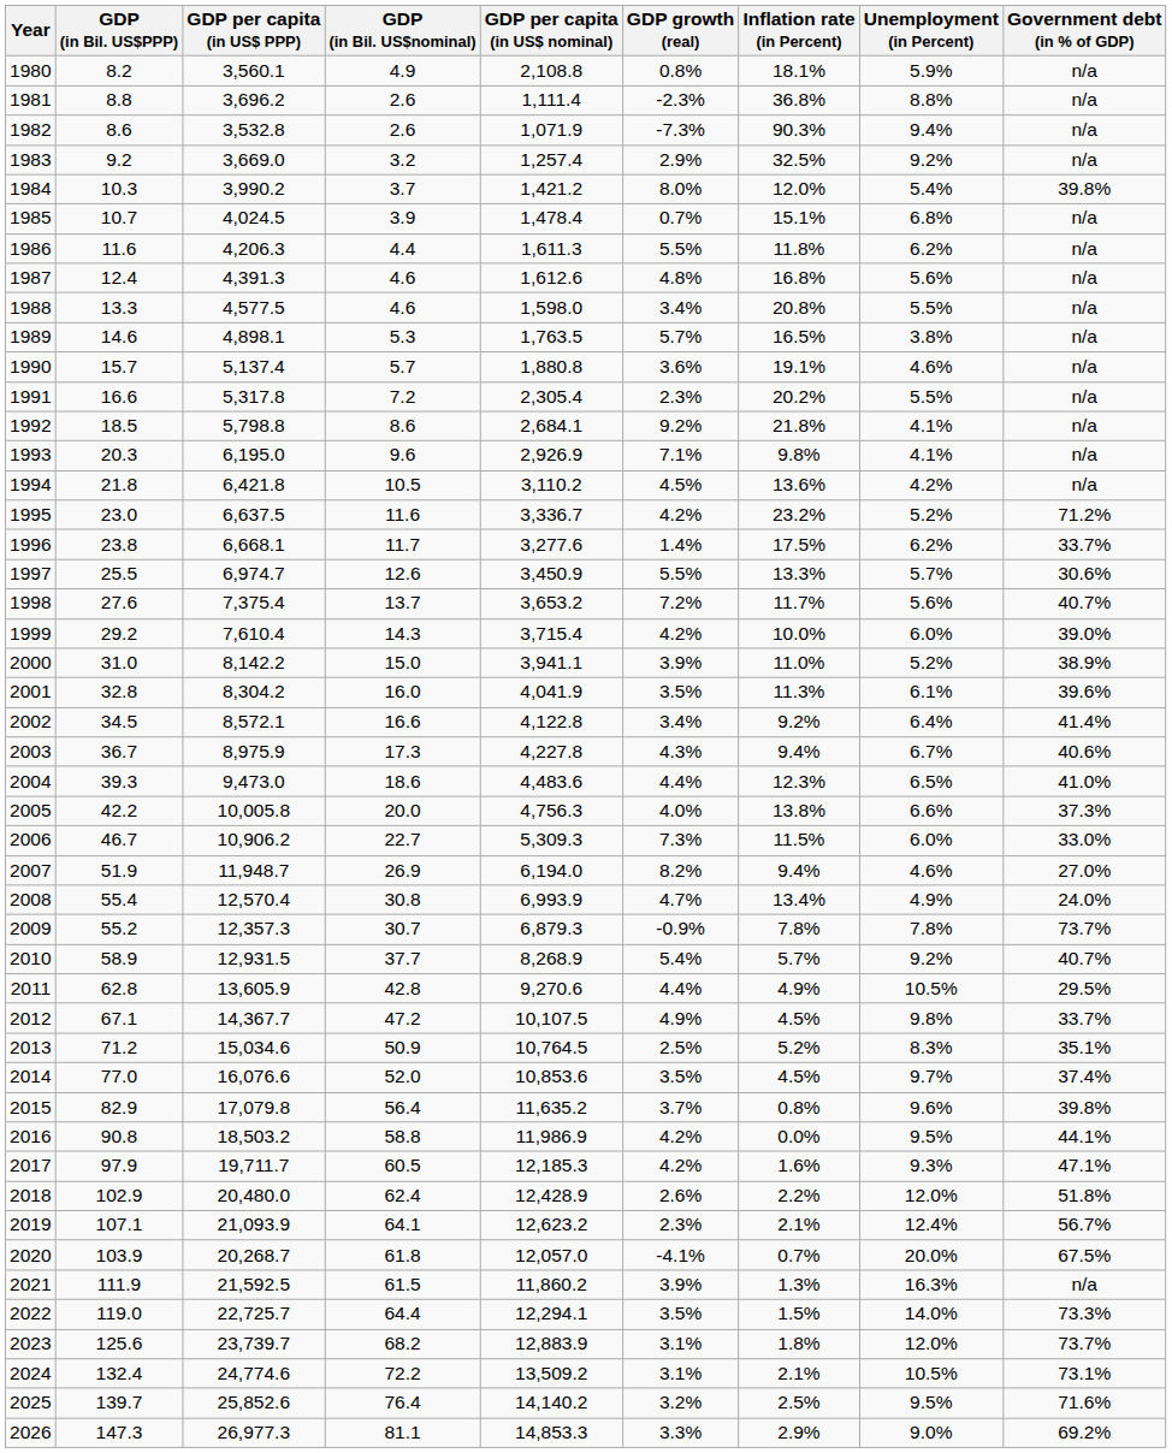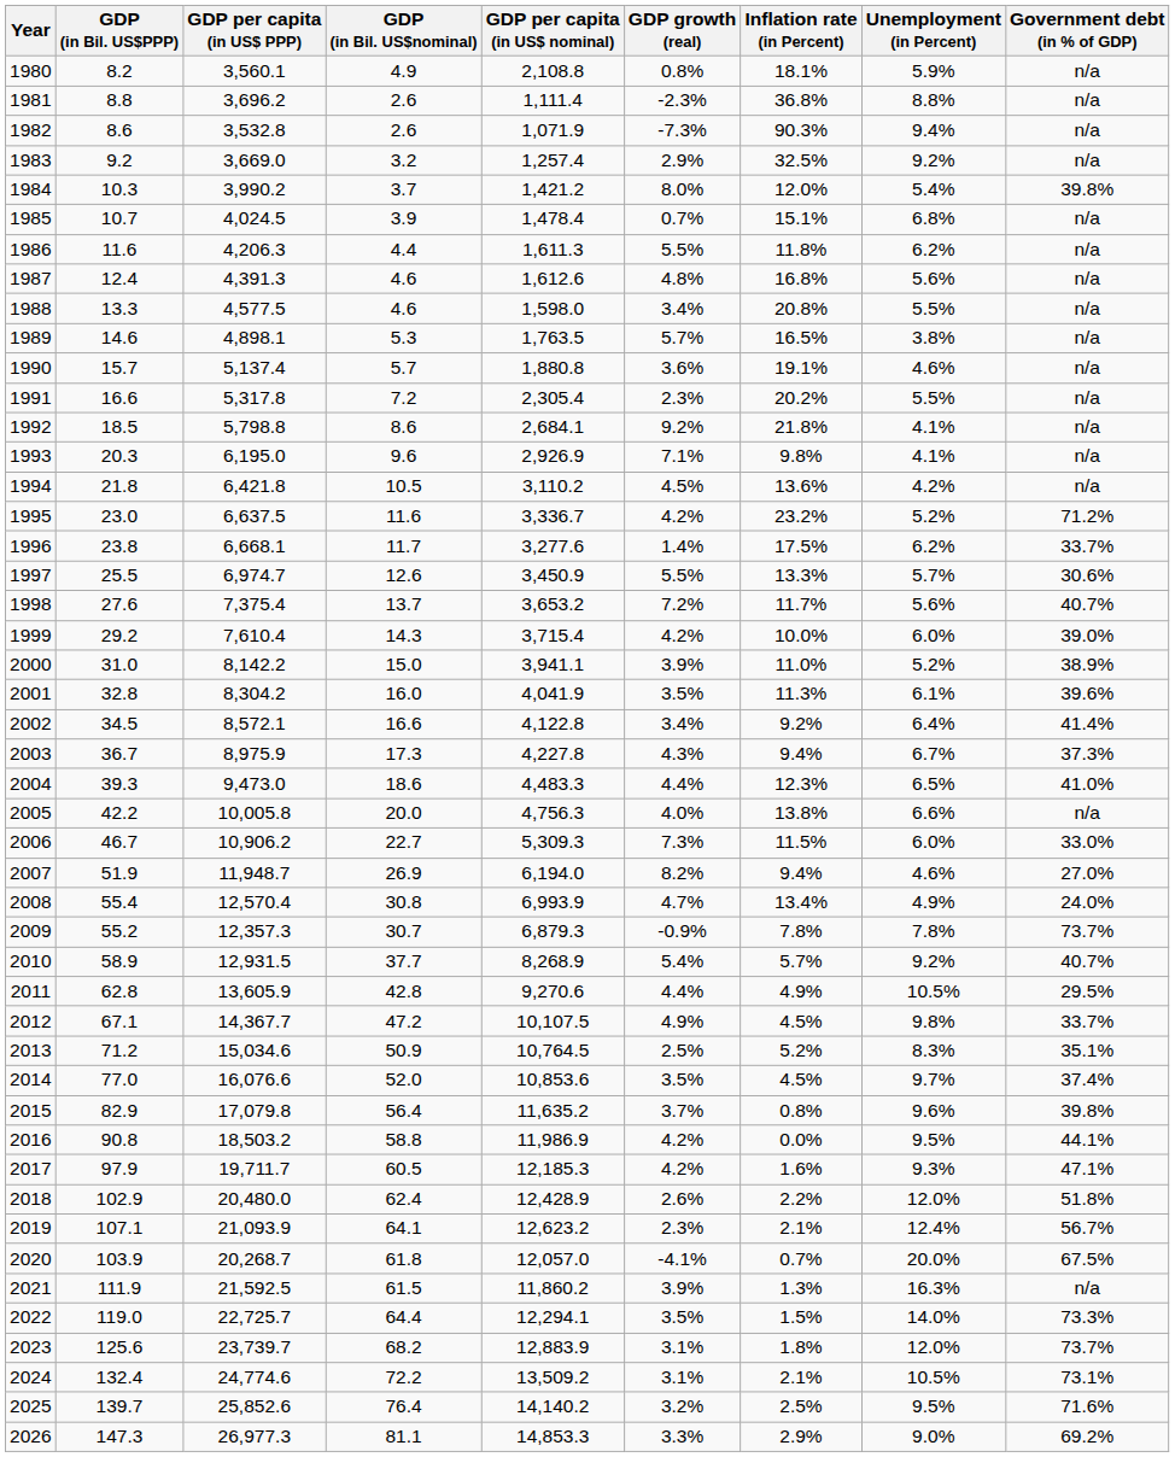 <table class="wikitable" style="text-align:center;">
 <tr>
 <th>Year</th>
 <th>GDP<br><small>(in Bil. US$PPP)</small></th>
 <th>GDP per capita<br><small>(in US$ PPP)</small></th>
 <th>GDP<br><small>(in Bil. US$nominal)</small></th>
 <th>GDP per capita<br><small>(in US$ nominal)</small></th>
 <th>GDP growth<br><small>(real)</small></th>
 <th>Inflation rate<br><small>(in Percent)</small></th>
 <th>Unemployment<br><small>(in Percent)</small></th>
 <th>Government debt<br><small>(in % of GDP)</small></th>
 </tr>
 <tr>
 <td>1980</td>
 <td>8.2</td>
 <td>3,560.1</td>
 <td>4.9</td>
 <td>2,108.8</td>
 <td>0.8%</td>
 <td>18.1%</td>
 <td>5.9%</td>
 <td>n/a</td>
 </tr>
 <tr>
 <td>1981</td>
 <td>8.8</td>
 <td>3,696.2</td>
 <td>2.6</td>
 <td>1,111.4</td>
 <td>-2.3%</td>
 <td>36.8%</td>
 <td>8.8%</td>
 <td>n/a</td>
 </tr>
 <tr>
 <td>1982</td>
 <td>8.6</td>
 <td>3,532.8</td>
 <td>2.6</td>
 <td>1,071.9</td>
 <td>-7.3%</td>
 <td>90.3%</td>
 <td>9.4%</td>
 <td>n/a</td>
 </tr>
 <tr>
 <td>1983</td>
 <td>9.2</td>
 <td>3,669.0</td>
 <td>3.2</td>
 <td>1,257.4</td>
 <td>2.9%</td>
 <td>32.5%</td>
 <td>9.2%</td>
 <td>n/a</td>
 </tr>
 <tr>
 <td>1984</td>
 <td>10.3</td>
 <td>3,990.2</td>
 <td>3.7</td>
 <td>1,421.2</td>
 <td>8.0%</td>
 <td>12.0%</td>
 <td>5.4%</td>
 <td>39.8%</td>
 </tr>
 <tr>
 <td>1985</td>
 <td>10.7</td>
 <td>4,024.5</td>
 <td>3.9</td>
 <td>1,478.4</td>
 <td>0.7%</td>
 <td>15.1%</td>
 <td>6.8%</td>
 <td>n/a</td>
 </tr>
 <tr>
 <td>1986</td>
 <td>11.6</td>
 <td>4,206.3</td>
 <td>4.4</td>
 <td>1,611.3</td>
 <td>5.5%</td>
 <td>11.8%</td>
 <td>6.2%</td>
 <td>n/a</td>
 </tr>
 <tr>
 <td>1987</td>
 <td>12.4</td>
 <td>4,391.3</td>
 <td>4.6</td>
 <td>1,612.6</td>
 <td>4.8%</td>
 <td>16.8%</td>
 <td>5.6%</td>
 <td>n/a</td>
 </tr>
 <tr>
 <td>1988</td>
 <td>13.3</td>
 <td>4,577.5</td>
 <td>4.6</td>
 <td>1,598.0</td>
 <td>3.4%</td>
 <td>20.8%</td>
 <td>5.5%</td>
 <td>n/a</td>
 </tr>
 <tr>
 <td>1989</td>
 <td>14.6</td>
 <td>4,898.1</td>
 <td>5.3</td>
 <td>1,763.5</td>
 <td>5.7%</td>
 <td>16.5%</td>
 <td>3.8%</td>
 <td>n/a</td>
 </tr>
 <tr>
 <td>1990</td>
 <td>15.7</td>
 <td>5,137.4</td>
 <td>5.7</td>
 <td>1,880.8</td>
 <td>3.6%</td>
 <td>19.1%</td>
 <td>4.6%</td>
 <td>n/a</td>
 </tr>
 <tr>
 <td>1991</td>
 <td>16.6</td>
 <td>5,317.8</td>
 <td>7.2</td>
 <td>2,305.4</td>
 <td>2.3%</td>
 <td>20.2%</td>
 <td>5.5%</td>
 <td>n/a</td>
 </tr>
 <tr>
 <td>1992</td>
 <td>18.5</td>
 <td>5,798.8</td>
 <td>8.6</td>
 <td>2,684.1</td>
 <td>9.2%</td>
 <td>21.8%</td>
 <td>4.1%</td>
 <td>n/a</td>
 </tr>
 <tr>
 <td>1993</td>
 <td>20.3</td>
 <td>6,195.0</td>
 <td>9.6</td>
 <td>2,926.9</td>
 <td>7.1%</td>
 <td>9.8%</td>
 <td>4.1%</td>
 <td>n/a</td>
 </tr>
 <tr>
 <td>1994</td>
 <td>21.8</td>
 <td>6,421.8</td>
 <td>10.5</td>
 <td>3,110.2</td>
 <td>4.5%</td>
 <td>13.6%</td>
 <td>4.2%</td>
 <td>n/a</td>
 </tr>
 <tr>
 <td>1995</td>
 <td>23.0</td>
 <td>6,637.5</td>
 <td>11.6</td>
 <td>3,336.7</td>
 <td>4.2%</td>
 <td>23.2%</td>
 <td>5.2%</td>
 <td>71.2%</td>
 </tr>
 <tr>
 <td>1996</td>
 <td>23.8</td>
 <td>6,668.1</td>
 <td>11.7</td>
 <td>3,277.6</td>
 <td>1.4%</td>
 <td>17.5%</td>
 <td>6.2%</td>
 <td>33.7%</td>
 </tr>
 <tr>
 <td>1997</td>
 <td>25.5</td>
 <td>6,974.7</td>
 <td>12.6</td>
 <td>3,450.9</td>
 <td>5.5%</td>
 <td>13.3%</td>
 <td>5.7%</td>
 <td>30.6%</td>
 </tr>
 <tr>
 <td>1998</td>
 <td>27.6</td>
 <td>7,375.4</td>
 <td>13.7</td>
 <td>3,653.2</td>
 <td>7.2%</td>
 <td>11.7%</td>
 <td>5.6%</td>
 <td>40.7%</td>
 </tr>
 <tr>
 <td>1999</td>
 <td>29.2</td>
 <td>7,610.4</td>
 <td>14.3</td>
 <td>3,715.4</td>
 <td>4.2%</td>
 <td>10.0%</td>
 <td>6.0%</td>
 <td>39.0%</td>
 </tr>
 <tr>
 <td>2000</td>
 <td>31.0</td>
 <td>8,142.2</td>
 <td>15.0</td>
 <td>3,941.1</td>
 <td>3.9%</td>
 <td>11.0%</td>
 <td>5.2%</td>
 <td>38.9%</td>
 </tr>
 <tr>
 <td>2001</td>
 <td>32.8</td>
 <td>8,304.2</td>
 <td>16.0</td>
 <td>4,041.9</td>
 <td>3.5%</td>
 <td>11.3%</td>
 <td>6.1%</td>
 <td>39.6%</td>
 </tr>
 <tr>
 <td>2002</td>
 <td>34.5</td>
 <td>8,572.1</td>
 <td>16.6</td>
 <td>4,122.8</td>
 <td>3.4%</td>
 <td>9.2%</td>
 <td>6.4%</td>
 <td>41.4%</td>
 </tr>
 <tr>
 <td>2003</td>
 <td>36.7</td>
 <td>8,975.9</td>
 <td>17.3</td>
 <td>4,227.8</td>
 <td>4.3%</td>
 <td>9.4%</td>
 <td>6.7%</td>
-<td>40.6%</td>
+<td>37.3%</td>
 </tr>
 <tr>
 <td>2004</td>
 <td>39.3</td>
 <td>9,473.0</td>
 <td>18.6</td>
-<td>4,483.6</td>
+<td>4,483.3</td>
 <td>4.4%</td>
 <td>12.3%</td>
 <td>6.5%</td>
 <td>41.0%</td>
 </tr>
 <tr>
 <td>2005</td>
 <td>42.2</td>
 <td>10,005.8</td>
 <td>20.0</td>
 <td>4,756.3</td>
 <td>4.0%</td>
 <td>13.8%</td>
 <td>6.6%</td>
-<td>37.3%</td>
+<td>n/a</td>
 </tr>
 <tr>
 <td>2006</td>
 <td>46.7</td>
 <td>10,906.2</td>
 <td>22.7</td>
 <td>5,309.3</td>
 <td>7.3%</td>
 <td>11.5%</td>
 <td>6.0%</td>
 <td>33.0%</td>
 </tr>
 <tr>
 <td>2007</td>
 <td>51.9</td>
 <td>11,948.7</td>
 <td>26.9</td>
 <td>6,194.0</td>
 <td>8.2%</td>
 <td>9.4%</td>
 <td>4.6%</td>
 <td>27.0%</td>
 </tr>
 <tr>
 <td>2008</td>
 <td>55.4</td>
 <td>12,570.4</td>
 <td>30.8</td>
 <td>6,993.9</td>
 <td>4.7%</td>
 <td>13.4%</td>
 <td>4.9%</td>
 <td>24.0%</td>
 </tr>
 <tr>
 <td>2009</td>
 <td>55.2</td>
 <td>12,357.3</td>
 <td>30.7</td>
 <td>6,879.3</td>
 <td>-0.9%</td>
 <td>7.8%</td>
 <td>7.8%</td>
 <td>73.7%</td>
 </tr>
 <tr>
 <td>2010</td>
 <td>58.9</td>
 <td>12,931.5</td>
 <td>37.7</td>
 <td>8,268.9</td>
 <td>5.4%</td>
 <td>5.7%</td>
 <td>9.2%</td>
 <td>40.7%</td>
 </tr>
 <tr>
 <td>2011</td>
 <td>62.8</td>
 <td>13,605.9</td>
 <td>42.8</td>
 <td>9,270.6</td>
 <td>4.4%</td>
 <td>4.9%</td>
 <td>10.5%</td>
 <td>29.5%</td>
 </tr>
 <tr>
 <td>2012</td>
 <td>67.1</td>
 <td>14,367.7</td>
 <td>47.2</td>
 <td>10,107.5</td>
 <td>4.9%</td>
 <td>4.5%</td>
 <td>9.8%</td>
 <td>33.7%</td>
 </tr>
 <tr>
 <td>2013</td>
 <td>71.2</td>
 <td>15,034.6</td>
 <td>50.9</td>
 <td>10,764.5</td>
 <td>2.5%</td>
 <td>5.2%</td>
 <td>8.3%</td>
 <td>35.1%</td>
 </tr>
 <tr>
 <td>2014</td>
 <td>77.0</td>
 <td>16,076.6</td>
 <td>52.0</td>
 <td>10,853.6</td>
 <td>3.5%</td>
 <td>4.5%</td>
 <td>9.7%</td>
 <td>37.4%</td>
 </tr>
 <tr>
 <td>2015</td>
 <td>82.9</td>
 <td>17,079.8</td>
 <td>56.4</td>
 <td>11,635.2</td>
 <td>3.7%</td>
 <td>0.8%</td>
 <td>9.6%</td>
 <td>39.8%</td>
 </tr>
 <tr>
 <td>2016</td>
 <td>90.8</td>
 <td>18,503.2</td>
 <td>58.8</td>
 <td>11,986.9</td>
 <td>4.2%</td>
 <td>0.0%</td>
 <td>9.5%</td>
 <td>44.1%</td>
 </tr>
 <tr>
 <td>2017</td>
 <td>97.9</td>
 <td>19,711.7</td>
 <td>60.5</td>
 <td>12,185.3</td>
 <td>4.2%</td>
 <td>1.6%</td>
 <td>9.3%</td>
 <td>47.1%</td>
 </tr>
 <tr>
 <td>2018</td>
 <td>102.9</td>
 <td>20,480.0</td>
 <td>62.4</td>
 <td>12,428.9</td>
 <td>2.6%</td>
 <td>2.2%</td>
 <td>12.0%</td>
 <td>51.8%</td>
 </tr>
 <tr>
 <td>2019</td>
 <td>107.1</td>
 <td>21,093.9</td>
 <td>64.1</td>
 <td>12,623.2</td>
 <td>2.3%</td>
 <td>2.1%</td>
 <td>12.4%</td>
 <td>56.7%</td>
 </tr>
 <tr>
 <td>2020</td>
 <td>103.9</td>
 <td>20,268.7</td>
 <td>61.8</td>
 <td>12,057.0</td>
 <td>-4.1%</td>
 <td>0.7%</td>
 <td>20.0%</td>
 <td>67.5%</td>
 </tr>
 <tr>
 <td>2021</td>
 <td>111.9</td>
 <td>21,592.5</td>
 <td>61.5</td>
 <td>11,860.2</td>
 <td>3.9%</td>
 <td>1.3%</td>
 <td>16.3%</td>
 <td>n/a</td>
 </tr>
 <tr>
 <td>2022</td>
 <td>119.0</td>
 <td>22,725.7</td>
 <td>64.4</td>
 <td>12,294.1</td>
 <td>3.5%</td>
 <td>1.5%</td>
 <td>14.0%</td>
 <td>73.3%</td>
 </tr>
 <tr>
 <td>2023</td>
 <td>125.6</td>
 <td>23,739.7</td>
 <td>68.2</td>
 <td>12,883.9</td>
 <td>3.1%</td>
 <td>1.8%</td>
 <td>12.0%</td>
 <td>73.7%</td>
 </tr>
 <tr>
 <td>2024</td>
 <td>132.4</td>
 <td>24,774.6</td>
 <td>72.2</td>
 <td>13,509.2</td>
 <td>3.1%</td>
 <td>2.1%</td>
 <td>10.5%</td>
 <td>73.1%</td>
 </tr>
 <tr>
 <td>2025</td>
 <td>139.7</td>
 <td>25,852.6</td>
 <td>76.4</td>
 <td>14,140.2</td>
 <td>3.2%</td>
 <td>2.5%</td>
 <td>9.5%</td>
 <td>71.6%</td>
 </tr>
 <tr>
 <td>2026</td>
 <td>147.3</td>
 <td>26,977.3</td>
 <td>81.1</td>
 <td>14,853.3</td>
 <td>3.3%</td>
 <td>2.9%</td>
 <td>9.0%</td>
 <td>69.2%</td>
 </tr>
 </table>
